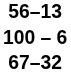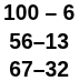 <table width=75% cellspacing=1>
 <tr>
 <th width=25%></th>
 <th width=25%></th>
 <th width=25%></th>
 </tr>
 <tr style=font-size:90%>
 <td align=right><strong></strong></td>
-<td align=center><strong>56–13</strong></td>
+<td align=center><strong>100 – 6</strong></td>
 <td></td>
 </tr>
 <tr style=font-size:90%>
 <td align=right><strong></strong></td>
-<td align=center><strong>100 – 6</strong></td>
+<td align=center><strong>56–13</strong></td>
 <td></td>
 </tr>
 <tr style=font-size:90%>
 <td align=right><strong></strong></td>
 <td align=center><strong>67–32</strong></td>
 <td></td>
 </tr>
 </table>
